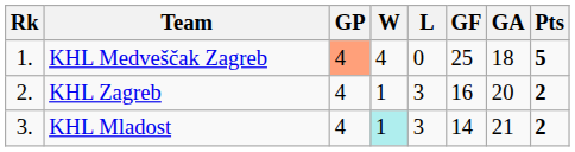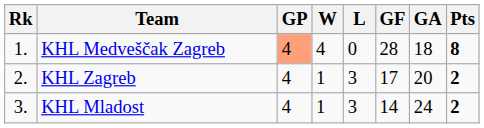 <table class="wikitable" style="text-align:left;">
 <tr>
 <th width=20>Rk</th>
 <th width=200>Team</th>
 <th width=20 abbr="Games Played">GP</th>
 <th width=20 abbr="Won">W</th>
 <th width=20 abbr="Lost">L</th>
 <th width=20 abbr="Goals for">GF</th>
 <th width=20 abbr="Goals against">GA</th>
 <th width=20 abbr="Points">Pts</th>
 </tr>
 <tr>
 <td style="text-align:center;">1.</td>
 <td><a href='#'>KHL Medveščak Zagreb</a></td>
 <td style="background: lightsalmon;">4</td>
 <td>4</td>
 <td>0</td>
-<td>25</td>
+<td>28</td>
 <td>18</td>
-<td><strong>5</strong></td>
+<td><strong>8</strong></td>
 </tr>
 <tr>
 <td style="text-align:center;">2.</td>
 <td><a href='#'>KHL Zagreb</a></td>
 <td>4</td>
 <td>1</td>
 <td>3</td>
-<td>16</td>
+<td>17</td>
 <td>20</td>
 <td><strong>2</strong></td>
 </tr>
 <tr>
 <td style="text-align:center;">3.</td>
 <td><a href='#'>KHL Mladost</a></td>
 <td>4</td>
-<td style="background: paleturquoise;">1</td>
+<td>1</td>
 <td>3</td>
 <td>14</td>
-<td>21</td>
+<td>24</td>
 <td><strong>2</strong></td>
 </tr>
 </table>
